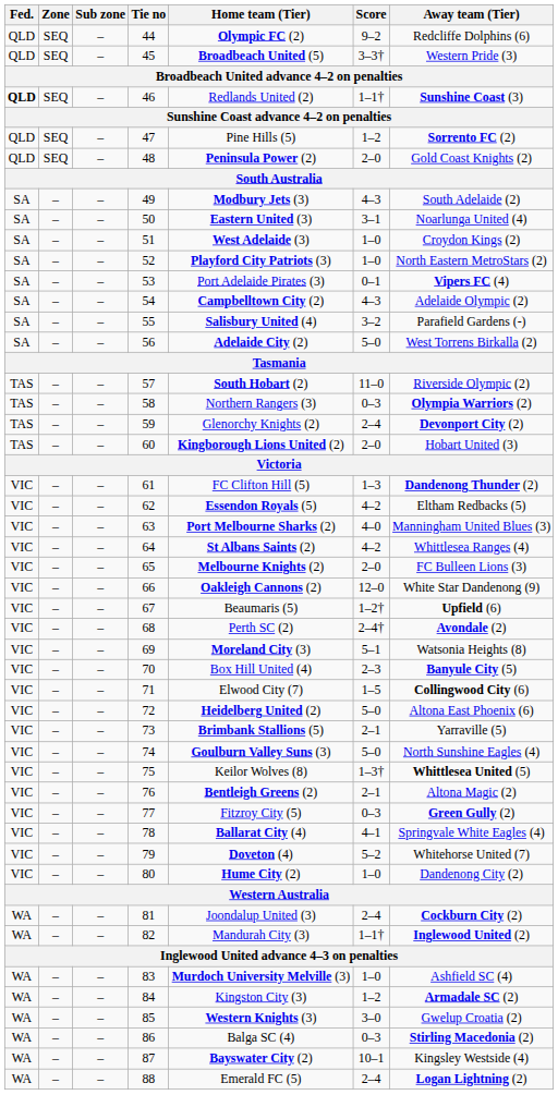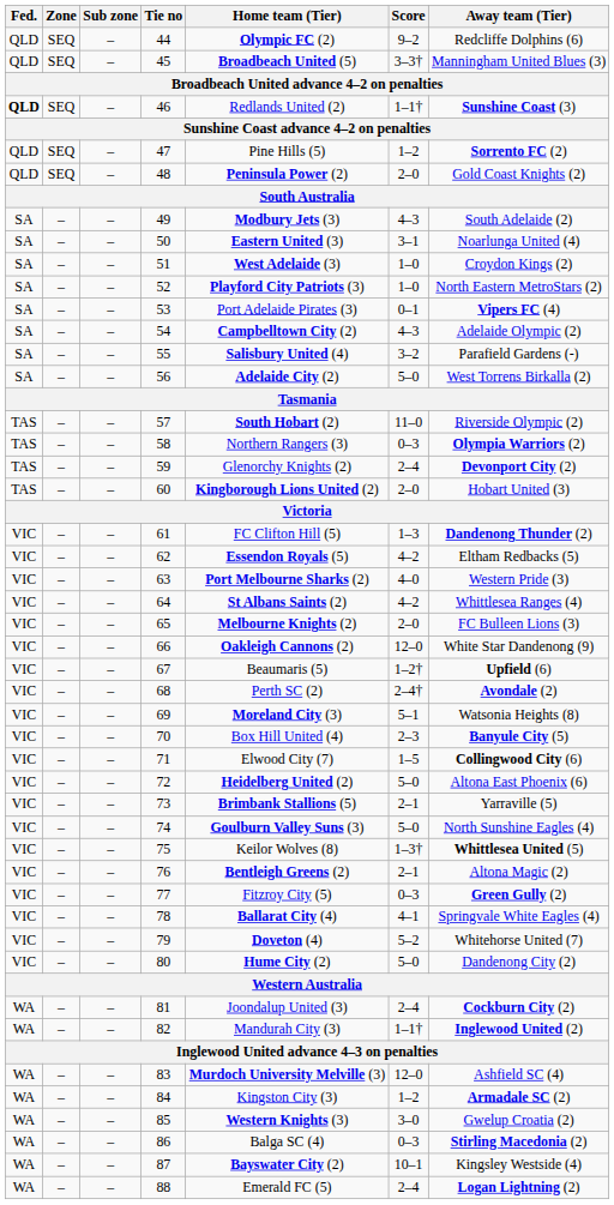 <table class="wikitable" style="text-align:center">
 <tr>
 <th>Fed.</th>
 <th>Zone</th>
 <th>Sub zone</th>
 <th>Tie no</th>
 <th>Home team (Tier)</th>
 <th>Score</th>
 <th>Away team (Tier)</th>
 </tr>
 <tr>
 <td>QLD</td>
 <td>SEQ</td>
 <td>–</td>
 <td>44</td>
 <td><strong><a href='#'>Olympic FC</a></strong> (2)</td>
 <td>9–2</td>
 <td>Redcliffe Dolphins (6)</td>
 </tr>
 <tr>
 <td>QLD</td>
 <td>SEQ</td>
 <td>–</td>
 <td>45</td>
 <td><strong><a href='#'>Broadbeach United</a></strong> (5)</td>
 <td>3–3†</td>
-<td><a href='#'>Western Pride</a> (3)</td>
+<td><a href='#'>Manningham United Blues</a> (3)</td>
 </tr>
 <tr>
 <th colspan=7>Broadbeach United advance 4–2 on penalties</th>
 </tr>
 <tr>
 <td><strong>QLD</strong></td>
 <td>SEQ</td>
 <td>–</td>
 <td>46</td>
 <td><a href='#'>Redlands United</a> (2)</td>
 <td>1–1†</td>
 <td><strong><a href='#'>Sunshine Coast</a></strong> (3)</td>
 </tr>
 <tr>
 <th colspan=7>Sunshine Coast advance 4–2 on penalties</th>
 </tr>
 <tr>
 <td>QLD</td>
 <td>SEQ</td>
 <td>–</td>
 <td>47</td>
 <td>Pine Hills (5)</td>
 <td>1–2</td>
 <td><strong><a href='#'>Sorrento FC</a></strong> (2)</td>
 </tr>
 <tr>
 <td>QLD</td>
 <td>SEQ</td>
 <td>–</td>
 <td>48</td>
 <td><strong><a href='#'>Peninsula Power</a></strong> (2)</td>
 <td>2–0</td>
 <td><a href='#'>Gold Coast Knights</a> (2)</td>
 </tr>
 <tr>
 <th colspan=7><a href='#'>South Australia</a></th>
 </tr>
 <tr>
 <td>SA</td>
 <td>–</td>
 <td>–</td>
 <td>49</td>
 <td><strong><a href='#'>Modbury Jets</a></strong> (3)</td>
 <td>4–3</td>
 <td><a href='#'>South Adelaide</a> (2)</td>
 </tr>
 <tr>
 <td>SA</td>
 <td>–</td>
 <td>–</td>
 <td>50</td>
 <td><strong><a href='#'>Eastern United</a></strong> (3)</td>
 <td>3–1</td>
 <td><a href='#'>Noarlunga United</a> (4)</td>
 </tr>
 <tr>
 <td>SA</td>
 <td>–</td>
 <td>–</td>
 <td>51</td>
 <td><strong><a href='#'>West Adelaide</a></strong> (3)</td>
 <td>1–0</td>
 <td><a href='#'>Croydon Kings</a> (2)</td>
 </tr>
 <tr>
 <td>SA</td>
 <td>–</td>
 <td>–</td>
 <td>52</td>
 <td><strong><a href='#'>Playford City Patriots</a></strong> (3)</td>
 <td>1–0</td>
 <td><a href='#'>North Eastern MetroStars</a> (2)</td>
 </tr>
 <tr>
 <td>SA</td>
 <td>–</td>
 <td>–</td>
 <td>53</td>
 <td><a href='#'>Port Adelaide Pirates</a> (3)</td>
 <td>0–1</td>
 <td><strong><a href='#'>Vipers FC</a></strong> (4)</td>
 </tr>
 <tr>
 <td>SA</td>
 <td>–</td>
 <td>–</td>
 <td>54</td>
 <td><strong><a href='#'>Campbelltown City</a></strong> (2)</td>
 <td>4–3</td>
 <td><a href='#'>Adelaide Olympic</a> (2)</td>
 </tr>
 <tr>
 <td>SA</td>
 <td>–</td>
 <td>–</td>
 <td>55</td>
 <td><strong><a href='#'>Salisbury United</a></strong> (4)</td>
 <td>3–2</td>
 <td>Parafield Gardens (-)</td>
 </tr>
 <tr>
 <td>SA</td>
 <td>–</td>
 <td>–</td>
 <td>56</td>
 <td><strong><a href='#'>Adelaide City</a></strong> (2)</td>
 <td>5–0</td>
 <td><a href='#'>West Torrens Birkalla</a> (2)</td>
 </tr>
 <tr>
 <th colspan=7><a href='#'>Tasmania</a></th>
 </tr>
 <tr>
 <td>TAS</td>
 <td>–</td>
 <td>–</td>
 <td>57</td>
 <td><strong><a href='#'>South Hobart</a></strong> (2)</td>
 <td>11–0</td>
 <td><a href='#'>Riverside Olympic</a> (2)</td>
 </tr>
 <tr>
 <td>TAS</td>
 <td>–</td>
 <td>–</td>
 <td>58</td>
 <td><a href='#'>Northern Rangers</a> (3)</td>
 <td>0–3</td>
 <td><strong><a href='#'>Olympia Warriors</a></strong> (2)</td>
 </tr>
 <tr>
 <td>TAS</td>
 <td>–</td>
 <td>–</td>
 <td>59</td>
 <td><a href='#'>Glenorchy Knights</a> (2)</td>
 <td>2–4</td>
 <td><strong><a href='#'>Devonport City</a></strong> (2)</td>
 </tr>
 <tr>
 <td>TAS</td>
 <td>–</td>
 <td>–</td>
 <td>60</td>
 <td><strong><a href='#'>Kingborough Lions United</a></strong> (2)</td>
 <td>2–0</td>
 <td><a href='#'>Hobart United</a> (3)</td>
 </tr>
 <tr>
 <th colspan=7><a href='#'>Victoria</a></th>
 </tr>
 <tr>
 <td>VIC</td>
 <td>–</td>
 <td>–</td>
 <td>61</td>
 <td><a href='#'>FC Clifton Hill</a> (5)</td>
 <td>1–3</td>
 <td><strong><a href='#'>Dandenong Thunder</a></strong> (2)</td>
 </tr>
 <tr>
 <td>VIC</td>
 <td>–</td>
 <td>–</td>
 <td>62</td>
 <td><strong><a href='#'>Essendon Royals</a></strong> (5)</td>
 <td>4–2</td>
 <td>Eltham Redbacks (5)</td>
 </tr>
 <tr>
 <td>VIC</td>
 <td>–</td>
 <td>–</td>
 <td>63</td>
 <td><strong><a href='#'>Port Melbourne Sharks</a></strong> (2)</td>
 <td>4–0</td>
-<td><a href='#'>Manningham United Blues</a> (3)</td>
+<td><a href='#'>Western Pride</a> (3)</td>
 </tr>
 <tr>
 <td>VIC</td>
 <td>–</td>
 <td>–</td>
 <td>64</td>
 <td><strong><a href='#'>St Albans Saints</a></strong> (2)</td>
 <td>4–2</td>
 <td><a href='#'>Whittlesea Ranges</a> (4)</td>
 </tr>
 <tr>
 <td>VIC</td>
 <td>–</td>
 <td>–</td>
 <td>65</td>
 <td><strong><a href='#'>Melbourne Knights</a></strong> (2)</td>
 <td>2–0</td>
 <td><a href='#'>FC Bulleen Lions</a> (3)</td>
 </tr>
 <tr>
 <td>VIC</td>
 <td>–</td>
 <td>–</td>
 <td>66</td>
 <td><strong><a href='#'>Oakleigh Cannons</a></strong> (2)</td>
 <td>12–0</td>
 <td>White Star Dandenong (9)</td>
 </tr>
 <tr>
 <td>VIC</td>
 <td>–</td>
 <td>–</td>
 <td>67</td>
 <td>Beaumaris (5)</td>
 <td>1–2†</td>
 <td><strong>Upfield</strong> (6)</td>
 </tr>
 <tr>
 <td>VIC</td>
 <td>–</td>
 <td>–</td>
 <td>68</td>
 <td><a href='#'>Perth SC</a> (2)</td>
 <td>2–4†</td>
 <td><strong><a href='#'>Avondale</a></strong> (2)</td>
 </tr>
 <tr>
 <td>VIC</td>
 <td>–</td>
 <td>–</td>
 <td>69</td>
 <td><strong><a href='#'>Moreland City</a></strong> (3)</td>
 <td>5–1</td>
 <td>Watsonia Heights (8)</td>
 </tr>
 <tr>
 <td>VIC</td>
 <td>–</td>
 <td>–</td>
 <td>70</td>
 <td><a href='#'>Box Hill United</a> (4)</td>
 <td>2–3</td>
 <td><strong><a href='#'>Banyule City</a></strong> (5)</td>
 </tr>
 <tr>
 <td>VIC</td>
 <td>–</td>
 <td>–</td>
 <td>71</td>
 <td>Elwood City (7)</td>
 <td>1–5</td>
 <td><strong>Collingwood City</strong> (6)</td>
 </tr>
 <tr>
 <td>VIC</td>
 <td>–</td>
 <td>–</td>
 <td>72</td>
 <td><strong><a href='#'>Heidelberg United</a></strong> (2)</td>
 <td>5–0</td>
 <td><a href='#'>Altona East Phoenix</a> (6)</td>
 </tr>
 <tr>
 <td>VIC</td>
 <td>–</td>
 <td>–</td>
 <td>73</td>
 <td><strong><a href='#'>Brimbank Stallions</a></strong> (5)</td>
 <td>2–1</td>
 <td>Yarraville (5)</td>
 </tr>
 <tr>
 <td>VIC</td>
 <td>–</td>
 <td>–</td>
 <td>74</td>
 <td><strong><a href='#'>Goulburn Valley Suns</a></strong> (3)</td>
 <td>5–0</td>
 <td><a href='#'>North Sunshine Eagles</a> (4)</td>
 </tr>
 <tr>
 <td>VIC</td>
 <td>–</td>
 <td>–</td>
 <td>75</td>
 <td>Keilor Wolves (8)</td>
 <td>1–3†</td>
 <td><strong>Whittlesea United</strong> (5)</td>
 </tr>
 <tr>
 <td>VIC</td>
 <td>–</td>
 <td>–</td>
 <td>76</td>
 <td><strong><a href='#'>Bentleigh Greens</a></strong> (2)</td>
 <td>2–1</td>
 <td><a href='#'>Altona Magic</a> (2)</td>
 </tr>
 <tr>
 <td>VIC</td>
 <td>–</td>
 <td>–</td>
 <td>77</td>
 <td><a href='#'>Fitzroy City</a> (5)</td>
 <td>0–3</td>
 <td><strong><a href='#'>Green Gully</a></strong> (2)</td>
 </tr>
 <tr>
 <td>VIC</td>
 <td>–</td>
 <td>–</td>
 <td>78</td>
 <td><strong><a href='#'>Ballarat City</a></strong> (4)</td>
 <td>4–1</td>
 <td><a href='#'>Springvale White Eagles</a> (4)</td>
 </tr>
 <tr>
 <td>VIC</td>
 <td>–</td>
 <td>–</td>
 <td>79</td>
 <td><strong><a href='#'>Doveton</a></strong> (4)</td>
 <td>5–2</td>
 <td>Whitehorse United (7)</td>
 </tr>
 <tr>
 <td>VIC</td>
 <td>–</td>
 <td>–</td>
 <td>80</td>
 <td><strong><a href='#'>Hume City</a></strong> (2)</td>
-<td>1–0</td>
+<td>5–0</td>
 <td><a href='#'>Dandenong City</a> (2)</td>
 </tr>
 <tr>
 <th colspan=7><a href='#'>Western Australia</a></th>
 </tr>
 <tr>
 <td>WA</td>
 <td>–</td>
 <td>–</td>
 <td>81</td>
 <td><a href='#'>Joondalup United</a> (3)</td>
 <td>2–4</td>
 <td><strong><a href='#'>Cockburn City</a></strong> (2)</td>
 </tr>
 <tr>
 <td>WA</td>
 <td>–</td>
 <td>–</td>
 <td>82</td>
 <td><a href='#'>Mandurah City</a> (3)</td>
 <td>1–1†</td>
 <td><strong><a href='#'>Inglewood United</a></strong> (2)</td>
 </tr>
 <tr>
 <th colspan=7>Inglewood United advance 4–3 on penalties</th>
 </tr>
 <tr>
 <td>WA</td>
 <td>–</td>
 <td>–</td>
 <td>83</td>
 <td><strong><a href='#'>Murdoch University Melville</a></strong> (3)</td>
-<td>1–0</td>
+<td>12–0</td>
 <td><a href='#'>Ashfield SC</a> (4)</td>
 </tr>
 <tr>
 <td>WA</td>
 <td>–</td>
 <td>–</td>
 <td>84</td>
 <td><a href='#'>Kingston City</a> (3)</td>
 <td>1–2</td>
 <td><strong><a href='#'>Armadale SC</a></strong> (2)</td>
 </tr>
 <tr>
 <td>WA</td>
 <td>–</td>
 <td>–</td>
 <td>85</td>
 <td><strong><a href='#'>Western Knights</a></strong> (3)</td>
 <td>3–0</td>
 <td><a href='#'>Gwelup Croatia</a> (2)</td>
 </tr>
 <tr>
 <td>WA</td>
 <td>–</td>
 <td>–</td>
 <td>86</td>
 <td>Balga SC (4)</td>
 <td>0–3</td>
 <td><strong><a href='#'>Stirling Macedonia</a></strong> (2)</td>
 </tr>
 <tr>
 <td>WA</td>
 <td>–</td>
 <td>–</td>
 <td>87</td>
 <td><strong><a href='#'>Bayswater City</a></strong> (2)</td>
 <td>10–1</td>
 <td>Kingsley Westside (4)</td>
 </tr>
 <tr>
 <td>WA</td>
 <td>–</td>
 <td>–</td>
 <td>88</td>
 <td>Emerald FC (5)</td>
 <td>2–4</td>
 <td><strong><a href='#'>Logan Lightning</a></strong> (2)</td>
 </tr>
 </table>
